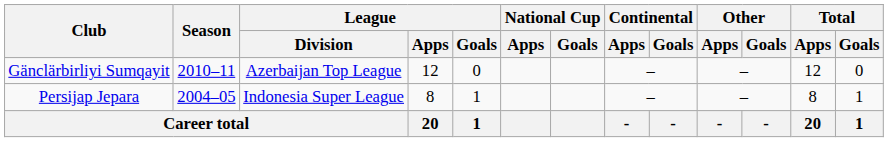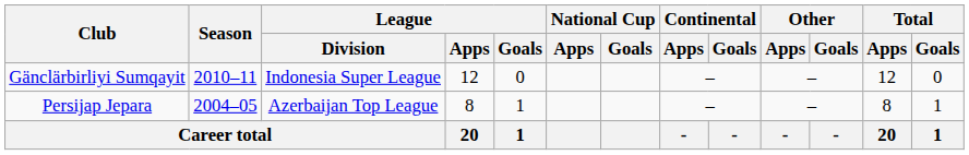 <table class="wikitable" style="text-align: center;">
 <tr>
 <th rowspan="2">Club</th>
 <th rowspan="2">Season</th>
 <th colspan="3">League</th>
 <th colspan="2">National Cup</th>
 <th colspan="2">Continental</th>
 <th colspan="2">Other</th>
 <th colspan="2">Total</th>
 </tr>
 <tr>
 <th>Division</th>
 <th>Apps</th>
 <th>Goals</th>
 <th>Apps</th>
 <th>Goals</th>
 <th>Apps</th>
 <th>Goals</th>
 <th>Apps</th>
 <th>Goals</th>
 <th>Apps</th>
 <th>Goals</th>
 </tr>
 <tr>
 <td valign="center"><a href='#'>Gänclärbirliyi Sumqayit</a></td>
 <td><a href='#'>2010–11</a></td>
-<td><a href='#'>Azerbaijan Top League</a></td>
+<td><a href='#'>Indonesia Super League</a></td>
 <td>12</td>
 <td>0</td>
 <td></td>
 <td></td>
 <td colspan="2">–</td>
 <td colspan="2">–</td>
 <td>12</td>
 <td>0</td>
 </tr>
 <tr>
 <td valign="center"><a href='#'>Persijap Jepara</a></td>
 <td><a href='#'>2004–05</a></td>
-<td><a href='#'>Indonesia Super League</a></td>
+<td><a href='#'>Azerbaijan Top League</a></td>
 <td>8</td>
 <td>1</td>
 <td></td>
 <td></td>
 <td colspan="2">–</td>
 <td colspan="2">–</td>
 <td>8</td>
 <td>1</td>
 </tr>
 <tr>
 <th colspan="3">Career total</th>
 <th>20</th>
 <th>1</th>
 <th></th>
 <th></th>
 <th>-</th>
 <th>-</th>
 <th>-</th>
 <th>-</th>
 <th>20</th>
 <th>1</th>
 </tr>
 </table>
